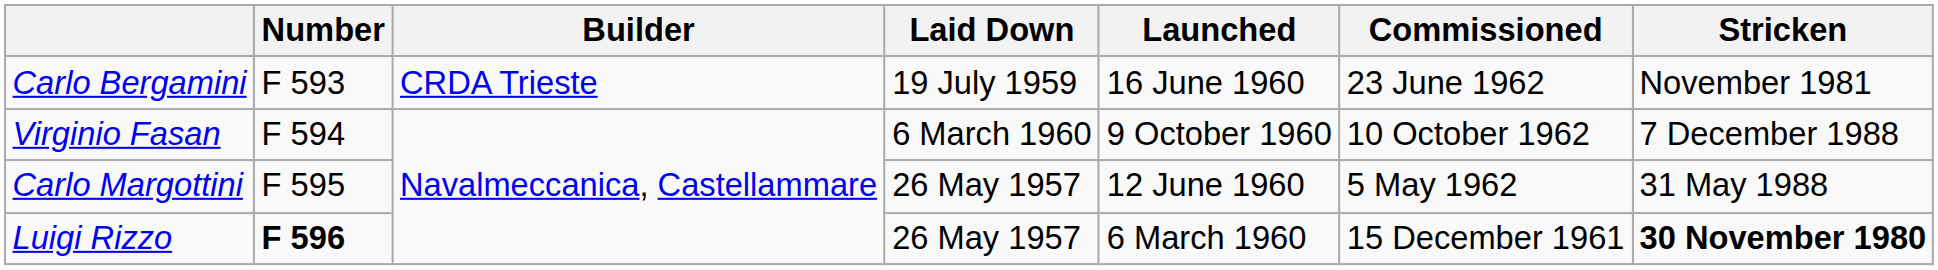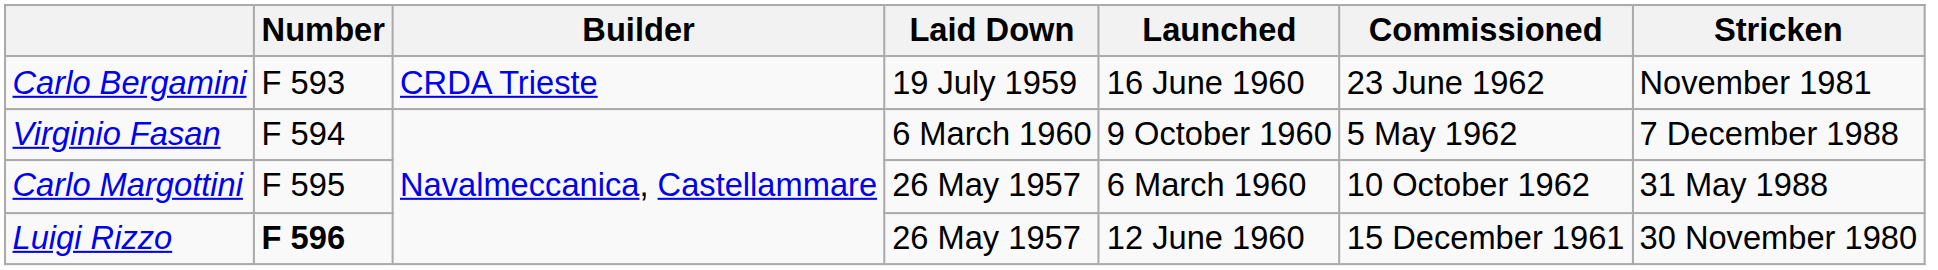 <table class="wikitable">
 <tr>
 <th></th>
 <th>Number</th>
 <th>Builder</th>
 <th>Laid Down</th>
 <th>Launched</th>
 <th>Commissioned</th>
 <th>Stricken</th>
 </tr>
 <tr>
 <td><em><a href='#'>Carlo Bergamini</a></em></td>
 <td>F 593</td>
 <td><a href='#'>CRDA Trieste</a></td>
 <td>19 July 1959</td>
 <td>16 June 1960</td>
 <td>23 June 1962</td>
 <td>November 1981</td>
 </tr>
 <tr>
 <td><em><a href='#'>Virginio Fasan</a></em></td>
 <td>F 594</td>
 <td rowspan="3"><a href='#'>Navalmeccanica</a>, <a href='#'>Castellammare</a></td>
 <td>6 March 1960</td>
 <td>9 October 1960</td>
-<td>10 October 1962</td>
+<td>5 May 1962</td>
 <td>7 December 1988</td>
 </tr>
 <tr>
 <td><em><a href='#'>Carlo Margottini</a></em></td>
 <td>F 595</td>
 <td>26 May 1957</td>
-<td>12 June 1960</td>
-<td>5 May 1962</td>
+<td>6 March 1960</td>
+<td>10 October 1962</td>
 <td>31 May 1988</td>
 </tr>
 <tr>
 <td><em><a href='#'>Luigi Rizzo</a></em></td>
 <td><strong>F 596</strong></td>
 <td>26 May 1957</td>
-<td>6 March 1960</td>
+<td>12 June 1960</td>
 <td>15 December 1961</td>
-<td><strong>30 November 1980</strong></td>
+<td>30 November 1980</td>
 </tr>
 </table>
